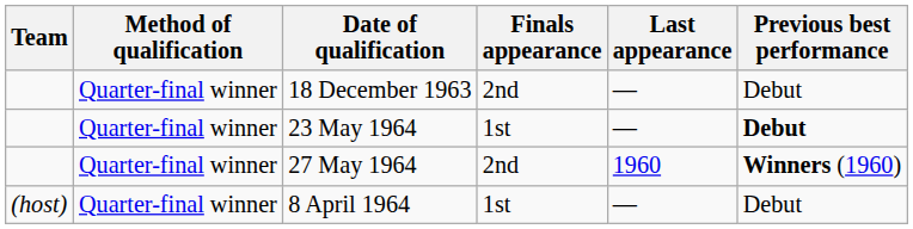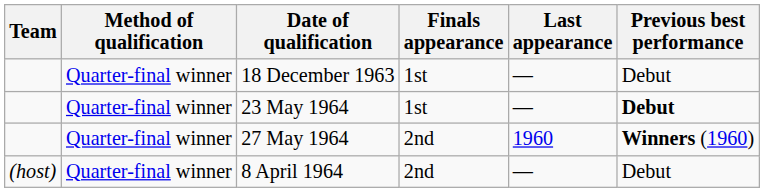 <table class="wikitable sortable">
 <tr>
 <th>Team</th>
 <th>Method of<br>qualification</th>
 <th>Date of<br>qualification</th>
 <th data-sort-type="number">Finals<br>appearance</th>
 <th>Last<br>appearance</th>
 <th>Previous best<br>performance</th>
 </tr>
 <tr>
 <td style="white-space:nowrap"></td>
 <td><a href='#'>Quarter-final</a> winner</td>
 <td>18 December 1963</td>
-<td>2nd</td>
+<td>1st</td>
 <td>—</td>
 <td data-sort-value="99">Debut</td>
 </tr>
 <tr>
 <td style="white-space:nowrap"></td>
 <td><a href='#'>Quarter-final</a> winner</td>
 <td>23 May 1964</td>
 <td>1st</td>
 <td>—</td>
 <td data-sort-value="99"><strong>Debut</strong></td>
 </tr>
 <tr>
 <td style="white-space:nowrap"></td>
 <td><a href='#'>Quarter-final</a> winner</td>
 <td>27 May 1964</td>
 <td>2nd</td>
 <td><a href='#'>1960</a></td>
 <td data-sort-value="1"><strong>Winners</strong> (<a href='#'>1960</a>)</td>
 </tr>
 <tr>
 <td style="white-space:nowrap"> <em>(host)</em></td>
 <td><a href='#'>Quarter-final</a> winner</td>
 <td>8 April 1964</td>
-<td>1st</td>
+<td>2nd</td>
 <td>—</td>
 <td data-sort-value="99">Debut</td>
 </tr>
 </table>
